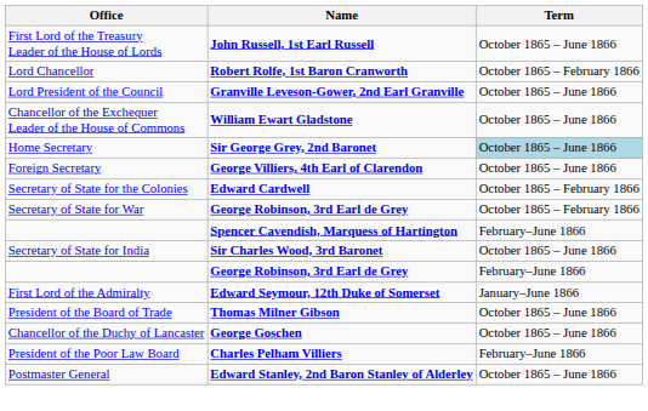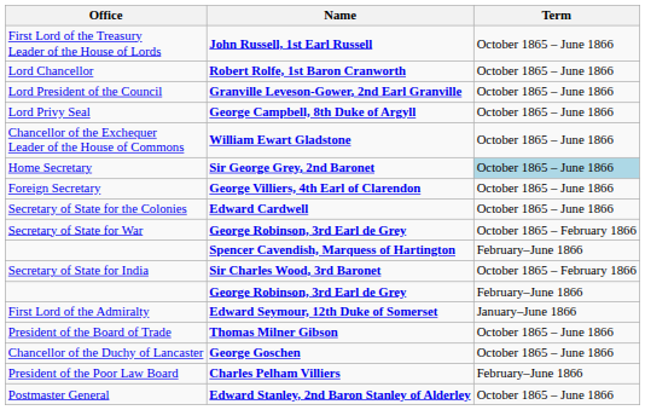 <table class=wikitable>
 <tr>
 <th>Office</th>
 <th>Name</th>
 <th>Term</th>
 </tr>
 <tr>
 <td><a href='#'>First Lord of the Treasury</a><br><a href='#'>Leader of the House of Lords</a></td>
 <td><strong><a href='#'>John Russell, 1st Earl Russell</a></strong></td>
 <td>October 1865 – June 1866</td>
 </tr>
 <tr>
 <td><a href='#'>Lord Chancellor</a></td>
 <td><strong><a href='#'>Robert Rolfe, 1st Baron Cranworth</a></strong></td>
-<td>October 1865 – February 1866</td>
+<td>October 1865 – June 1866</td>
 </tr>
 <tr>
 <td><a href='#'>Lord President of the Council</a></td>
 <td><strong><a href='#'>Granville Leveson-Gower, 2nd Earl Granville</a></strong></td>
+<td>October 1865 – June 1866</td>
+</tr>
+<tr>
+<td><a href='#'>Lord Privy Seal</a></td>
+<td><strong><a href='#'>George Campbell, 8th Duke of Argyll</a></strong></td>
 <td>October 1865 – June 1866</td>
 </tr>
 <tr>
 <td><a href='#'>Chancellor of the Exchequer</a><br><a href='#'>Leader of the House of Commons</a></td>
 <td><strong><a href='#'>William Ewart Gladstone</a></strong></td>
 <td>October 1865 – June 1866</td>
 </tr>
 <tr>
 <td><a href='#'>Home Secretary</a></td>
 <td><strong><a href='#'>Sir George Grey, 2nd Baronet</a></strong></td>
 <td style="background: lightblue;">October 1865 – June 1866</td>
 </tr>
 <tr>
 <td><a href='#'>Foreign Secretary</a></td>
 <td><strong><a href='#'>George Villiers, 4th Earl of Clarendon</a></strong></td>
 <td>October 1865 – June 1866</td>
 </tr>
 <tr>
 <td><a href='#'>Secretary of State for the Colonies</a></td>
 <td><strong><a href='#'>Edward Cardwell</a></strong></td>
-<td>October 1865 – February 1866</td>
+<td>October 1865 – June 1866</td>
 </tr>
 <tr>
 <td><a href='#'>Secretary of State for War</a></td>
 <td><strong><a href='#'>George Robinson, 3rd Earl de Grey</a></strong></td>
 <td>October 1865 – February 1866</td>
 </tr>
 <tr>
 <td> </td>
 <td><strong><a href='#'>Spencer Cavendish, Marquess of Hartington</a></strong></td>
 <td>February–June 1866</td>
 </tr>
 <tr>
 <td><a href='#'>Secretary of State for India</a></td>
 <td><strong><a href='#'>Sir Charles Wood, 3rd Baronet</a></strong></td>
-<td>October 1865 – June 1866</td>
+<td>October 1865 – February 1866</td>
 </tr>
 <tr>
 <td> </td>
 <td><strong><a href='#'>George Robinson, 3rd Earl de Grey</a></strong></td>
 <td>February–June 1866</td>
 </tr>
 <tr>
 <td><a href='#'>First Lord of the Admiralty</a></td>
 <td><strong><a href='#'>Edward Seymour, 12th Duke of Somerset</a></strong></td>
 <td>January–June 1866</td>
 </tr>
 <tr>
 <td><a href='#'>President of the Board of Trade</a></td>
 <td><strong><a href='#'>Thomas Milner Gibson</a></strong></td>
 <td>October 1865 – June 1866</td>
 </tr>
 <tr>
 <td><a href='#'>Chancellor of the Duchy of Lancaster</a></td>
 <td><strong><a href='#'>George Goschen</a></strong></td>
 <td>October 1865 – June 1866</td>
 </tr>
 <tr>
 <td><a href='#'>President of the Poor Law Board</a></td>
 <td><strong><a href='#'>Charles Pelham Villiers</a></strong></td>
 <td>February–June 1866</td>
 </tr>
 <tr>
 <td><a href='#'>Postmaster General</a></td>
 <td><strong><a href='#'>Edward Stanley, 2nd Baron Stanley of Alderley</a></strong></td>
 <td>October 1865 – June 1866</td>
 </tr>
 </table>
